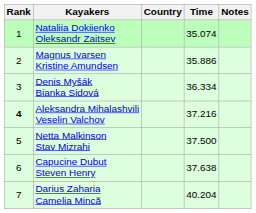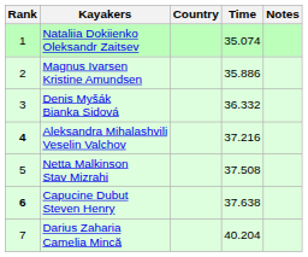 <table class="wikitable" style="text-align:center">
 <tr>
 <th>Rank</th>
 <th>Kayakers</th>
 <th>Country</th>
 <th>Time</th>
 <th>Notes</th>
 </tr>
 <tr bgcolor=bbffbb>
 <td>1</td>
 <td align=left><a href='#'>Nataliia Dokiienko</a><br><a href='#'>Oleksandr Zaitsev</a></td>
 <td align=left></td>
 <td>35.074</td>
 <td></td>
 </tr>
 <tr bgcolor=ddffdd>
 <td>2</td>
 <td align=left><a href='#'>Magnus Ivarsen</a><br><a href='#'>Kristine Amundsen</a></td>
 <td align=left></td>
 <td>35.886</td>
 <td></td>
 </tr>
 <tr bgcolor=ddffdd>
 <td>3</td>
 <td align=left><a href='#'>Denis Myšák</a><br><a href='#'>Bianka Sidová</a></td>
 <td align=left></td>
-<td>36.334</td>
+<td>36.332</td>
 <td></td>
 </tr>
 <tr bgcolor=ddffdd>
 <td><strong>4</strong></td>
 <td align=left><a href='#'>Aleksandra Mihalashvili</a><br><a href='#'>Veselin Valchov</a></td>
 <td align=left></td>
 <td>37.216</td>
 <td></td>
 </tr>
 <tr bgcolor=ddffdd>
 <td>5</td>
 <td align=left><a href='#'>Netta Malkinson</a><br><a href='#'>Stav Mizrahi</a></td>
 <td align=left></td>
-<td>37.500</td>
+<td>37.508</td>
 <td></td>
 </tr>
 <tr bgcolor=ddffdd>
-<td>6</td>
+<td><strong>6</strong></td>
 <td align=left><a href='#'>Capucine Dubut</a><br><a href='#'>Steven Henry</a></td>
 <td align=left></td>
 <td>37.638</td>
 <td></td>
 </tr>
 <tr bgcolor=ddffdd>
 <td>7</td>
 <td align=left><a href='#'>Darius Zaharia</a><br><a href='#'>Camelia Mincă</a></td>
 <td align=left></td>
 <td>40.204</td>
 <td></td>
 </tr>
 </table>
